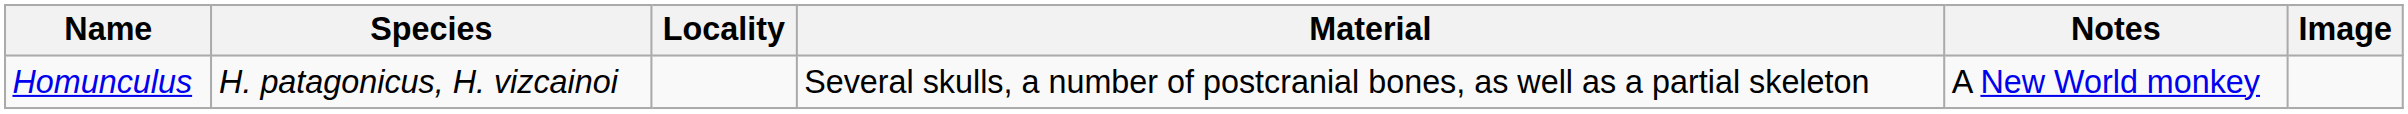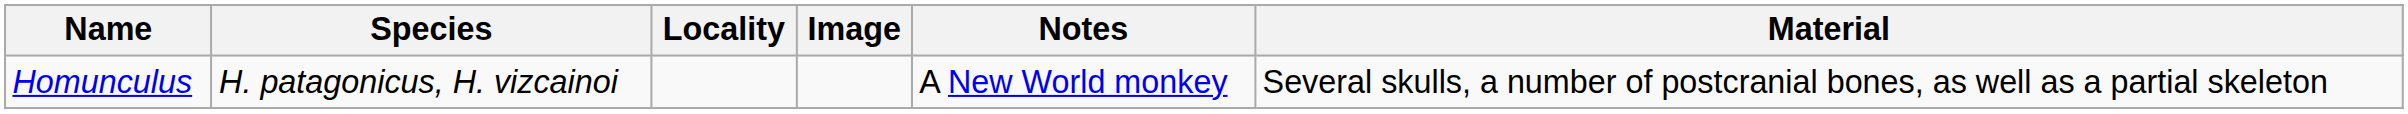 <table class="wikitable" align="center" width="75%">
 <tr>
 <th>Name</th>
 <th>Species</th>
 <th>Locality</th>
+<th>Image</th>
+<th>Notes</th>
 <th>Material</th>
-<th>Notes</th>
-<th>Image</th>
 </tr>
 <tr>
 <td><a href='#'><em>Homunculus</em></a></td>
 <td><em>H. patagonicus, H. vizcainoi</em></td>
 <td></td>
+<td></td>
+<td>A <a href='#'>New World monkey</a></td>
 <td>Several skulls, a number of postcranial bones, as well as a partial skeleton</td>
-<td>A <a href='#'>New World monkey</a></td>
-<td></td>
 </tr>
 </table>
